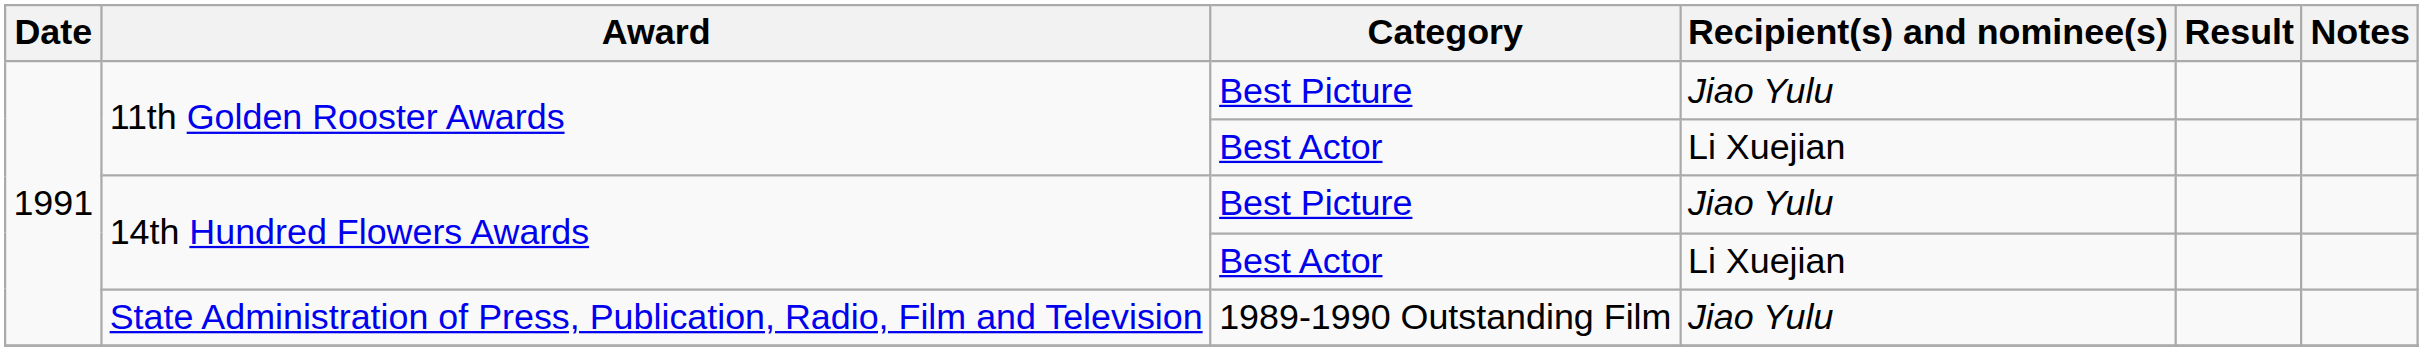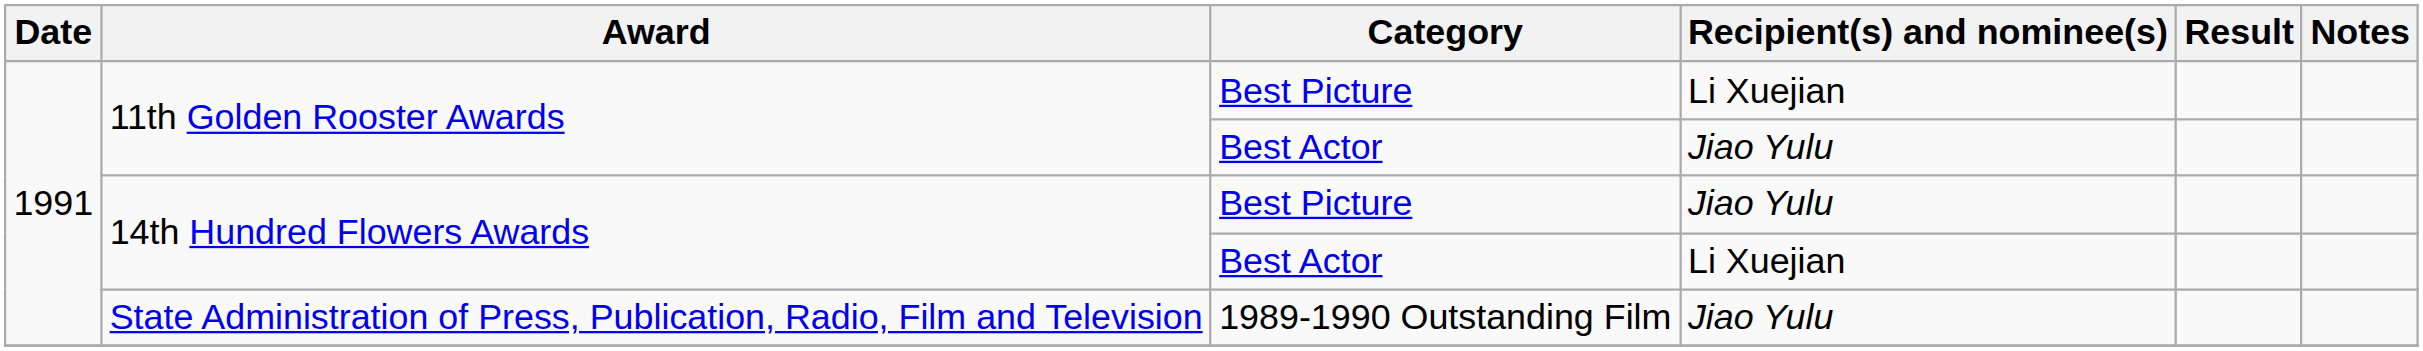 <table class="wikitable">
 <tr>
 <th>Date</th>
 <th>Award</th>
 <th>Category</th>
 <th>Recipient(s) and nominee(s)</th>
 <th>Result</th>
 <th>Notes</th>
 </tr>
 <tr>
 <td rowspan="5">1991</td>
 <td rowspan="2">11th <a href='#'>Golden Rooster Awards</a></td>
 <td><a href='#'>Best Picture</a></td>
-<td><em>Jiao Yulu</em></td>
+<td>Li Xuejian</td>
 <td></td>
 <td></td>
 </tr>
 <tr>
 <td><a href='#'>Best Actor</a></td>
-<td>Li Xuejian</td>
+<td><em>Jiao Yulu</em></td>
 <td></td>
 <td></td>
 </tr>
 <tr>
 <td rowspan="2">14th <a href='#'>Hundred Flowers Awards</a></td>
 <td><a href='#'>Best Picture</a></td>
 <td><em>Jiao Yulu</em></td>
 <td></td>
 <td></td>
 </tr>
 <tr>
 <td><a href='#'>Best Actor</a></td>
 <td>Li Xuejian</td>
 <td></td>
 <td></td>
 </tr>
 <tr>
 <td><a href='#'>State Administration of Press, Publication, Radio, Film and Television</a></td>
 <td>1989-1990 Outstanding Film</td>
 <td><em>Jiao Yulu</em></td>
 <td></td>
 <td></td>
 </tr>
 <tr>
 </tr>
 </table>
